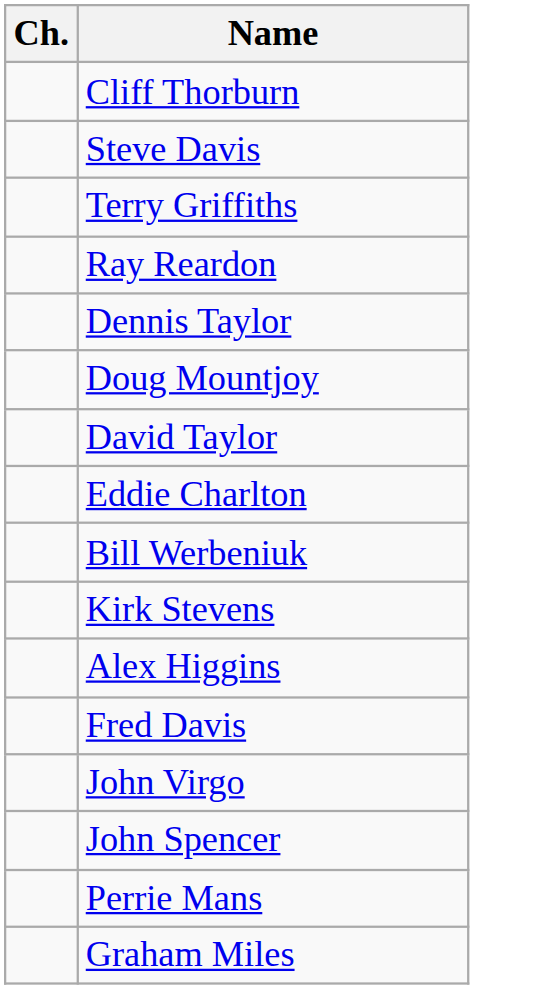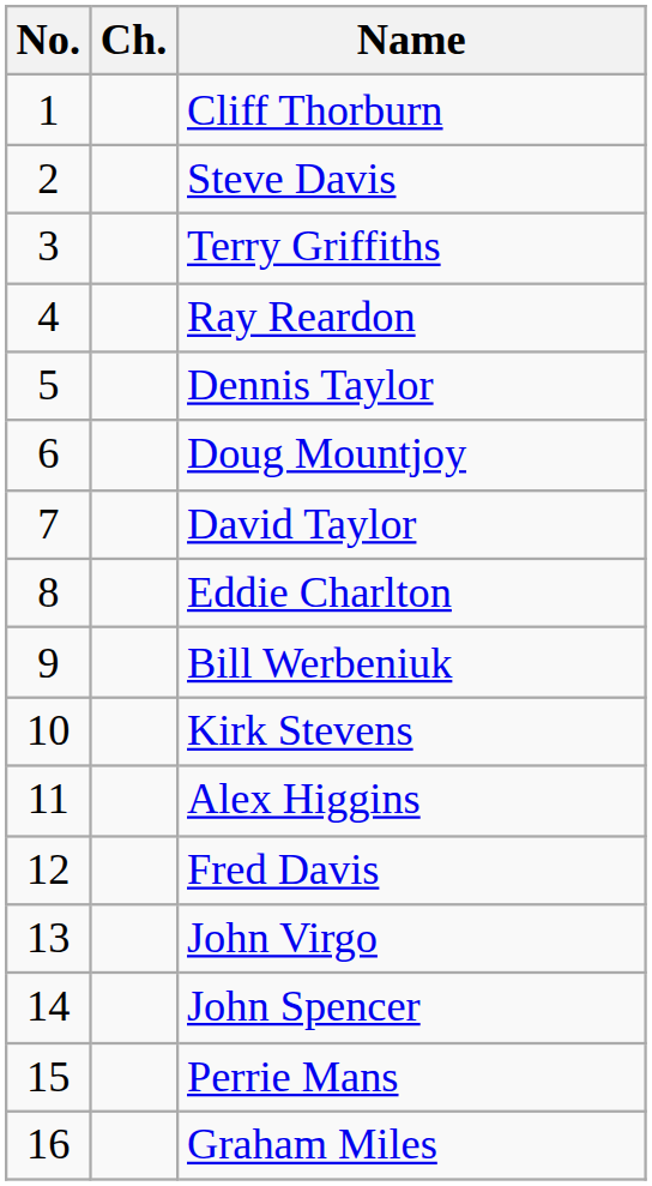 <table class="wikitable" style="text-align: center;">
 <tr>
+<th>No.</th>
 <th>Ch.</th>
 <th width=165>Name</th>
 </tr>
 <tr>
+<td>1</td>
 <td></td>
 <td style="text-align:left;"> <a href='#'>Cliff Thorburn</a></td>
 </tr>
 <tr>
+<td>2</td>
 <td></td>
 <td style="text-align:left;"> <a href='#'>Steve Davis</a></td>
 </tr>
 <tr>
+<td>3</td>
 <td></td>
 <td style="text-align:left;"> <a href='#'>Terry Griffiths</a></td>
 </tr>
 <tr>
+<td>4</td>
 <td></td>
 <td style="text-align:left;"> <a href='#'>Ray Reardon</a></td>
 </tr>
 <tr>
+<td>5</td>
 <td></td>
 <td style="text-align:left;"> <a href='#'>Dennis Taylor</a></td>
 </tr>
 <tr>
+<td>6</td>
 <td></td>
 <td style="text-align:left;"> <a href='#'>Doug Mountjoy</a></td>
 </tr>
 <tr>
+<td>7</td>
 <td></td>
 <td style="text-align:left;"> <a href='#'>David Taylor</a></td>
 </tr>
 <tr>
+<td>8</td>
 <td></td>
 <td style="text-align:left;"> <a href='#'>Eddie Charlton</a></td>
 </tr>
 <tr>
+<td>9</td>
 <td></td>
 <td style="text-align:left;"> <a href='#'>Bill Werbeniuk</a></td>
 </tr>
 <tr>
+<td>10</td>
 <td></td>
 <td style="text-align:left;"> <a href='#'>Kirk Stevens</a></td>
 </tr>
 <tr>
+<td>11</td>
 <td></td>
 <td style="text-align:left;"> <a href='#'>Alex Higgins</a></td>
 </tr>
 <tr>
+<td>12</td>
 <td></td>
 <td style="text-align:left;"> <a href='#'>Fred Davis</a></td>
 </tr>
 <tr>
+<td>13</td>
 <td></td>
 <td style="text-align:left;"> <a href='#'>John Virgo</a></td>
 </tr>
 <tr>
+<td>14</td>
 <td></td>
 <td style="text-align:left;"> <a href='#'>John Spencer</a></td>
 </tr>
 <tr>
+<td>15</td>
 <td></td>
 <td style="text-align:left;"> <a href='#'>Perrie Mans</a></td>
 </tr>
 <tr>
+<td>16</td>
 <td></td>
 <td style="text-align:left;"> <a href='#'>Graham Miles</a></td>
 </tr>
 </table>
